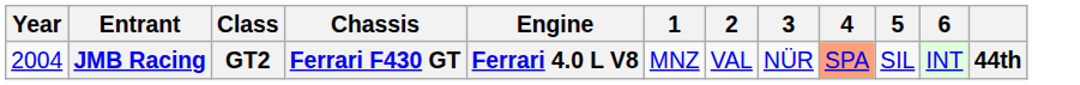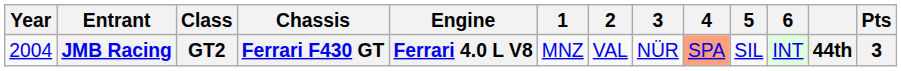 <table class="wikitable" style="text-align:center; font-size:85%">
 <tr>
 <th>Year</th>
 <th>Entrant</th>
 <th>Class</th>
 <th>Chassis</th>
 <th>Engine</th>
 <th>1</th>
 <th>2</th>
 <th>3</th>
 <th>4</th>
 <th>5</th>
 <th>6</th>
 <th></th>
+<th>Pts</th>
 </tr>
 <tr>
 <td><a href='#'>2004</a></td>
 <th nowrap><a href='#'>JMB Racing</a></th>
 <th>GT2</th>
 <th nowrap><a href='#'>Ferrari F430</a> GT</th>
 <th nowrap><a href='#'>Ferrari</a> 4.0 L V8</th>
 <td><a href='#'>MNZ</a></td>
 <td><a href='#'>VAL</a></td>
 <td><a href='#'>NÜR</a></td>
 <td style="background: lightsalmon;"><a href='#'>SPA</a></td>
 <td><a href='#'>SIL</a></td>
 <td style="background:#DFFFDF;"><a href='#'>INT</a><br></td>
 <th>44th</th>
+<th>3</th>
 </tr>
 </table>
